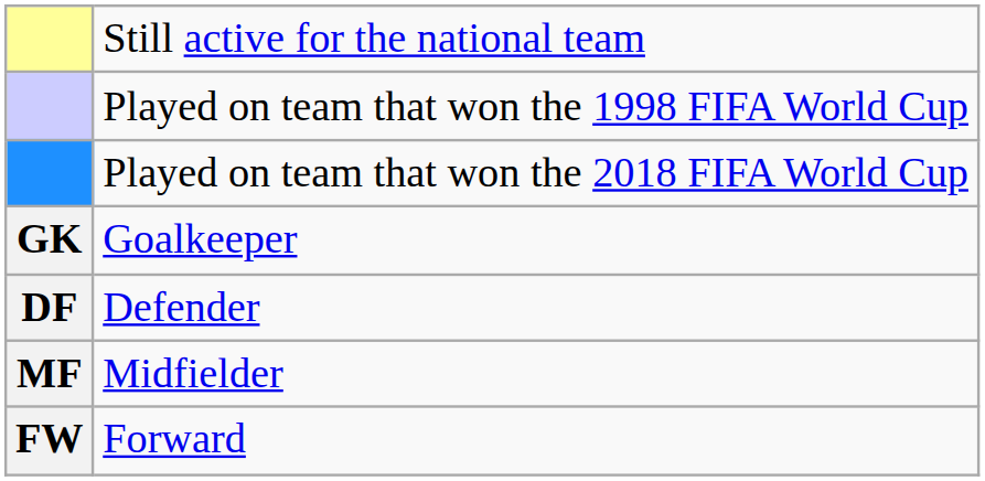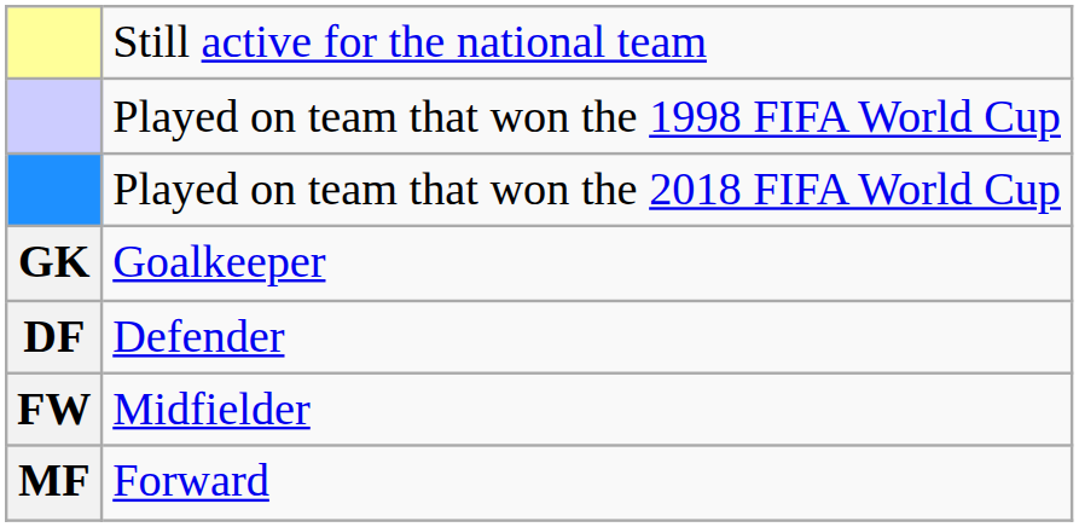 <table class="wikitable">
 <tr>
 <td style="background:#ff9;"></td>
 <td>Still <a href='#'>active for the national team</a></td>
 </tr>
 <tr>
 <td style="background:#ccf;"></td>
 <td>Played on team that won the <a href='#'>1998 FIFA World Cup</a></td>
 </tr>
 <tr>
 <td style="background:#1E90FF;"></td>
 <td>Played on team that won the <a href='#'>2018 FIFA World Cup</a></td>
 </tr>
 <tr>
 <th>GK</th>
 <td colspan="3"><a href='#'>Goalkeeper</a></td>
 </tr>
 <tr>
 <th>DF</th>
 <td colspan="3"><a href='#'>Defender</a></td>
 </tr>
 <tr>
-<th>MF</th>
+<th>FW</th>
 <td colspan="3"><a href='#'>Midfielder</a></td>
 </tr>
 <tr>
-<th>FW</th>
+<th>MF</th>
 <td colspan="3"><a href='#'>Forward</a></td>
 </tr>
 </table>
